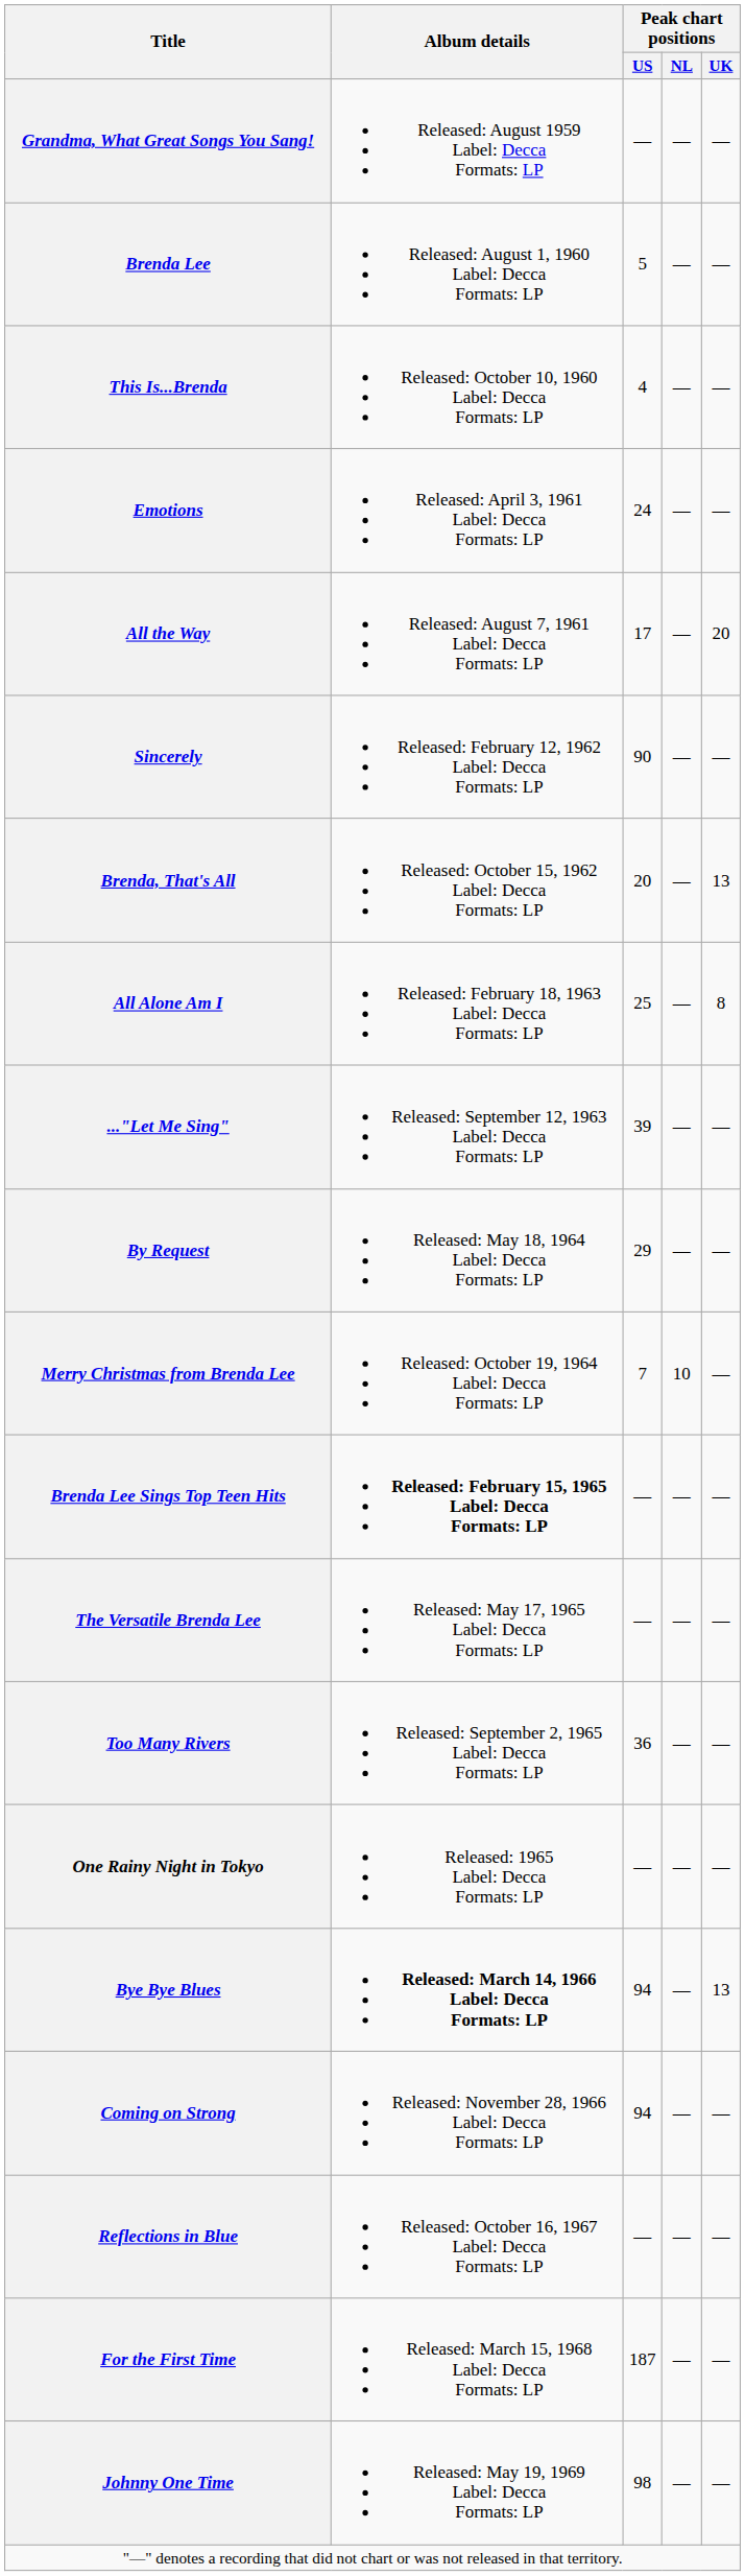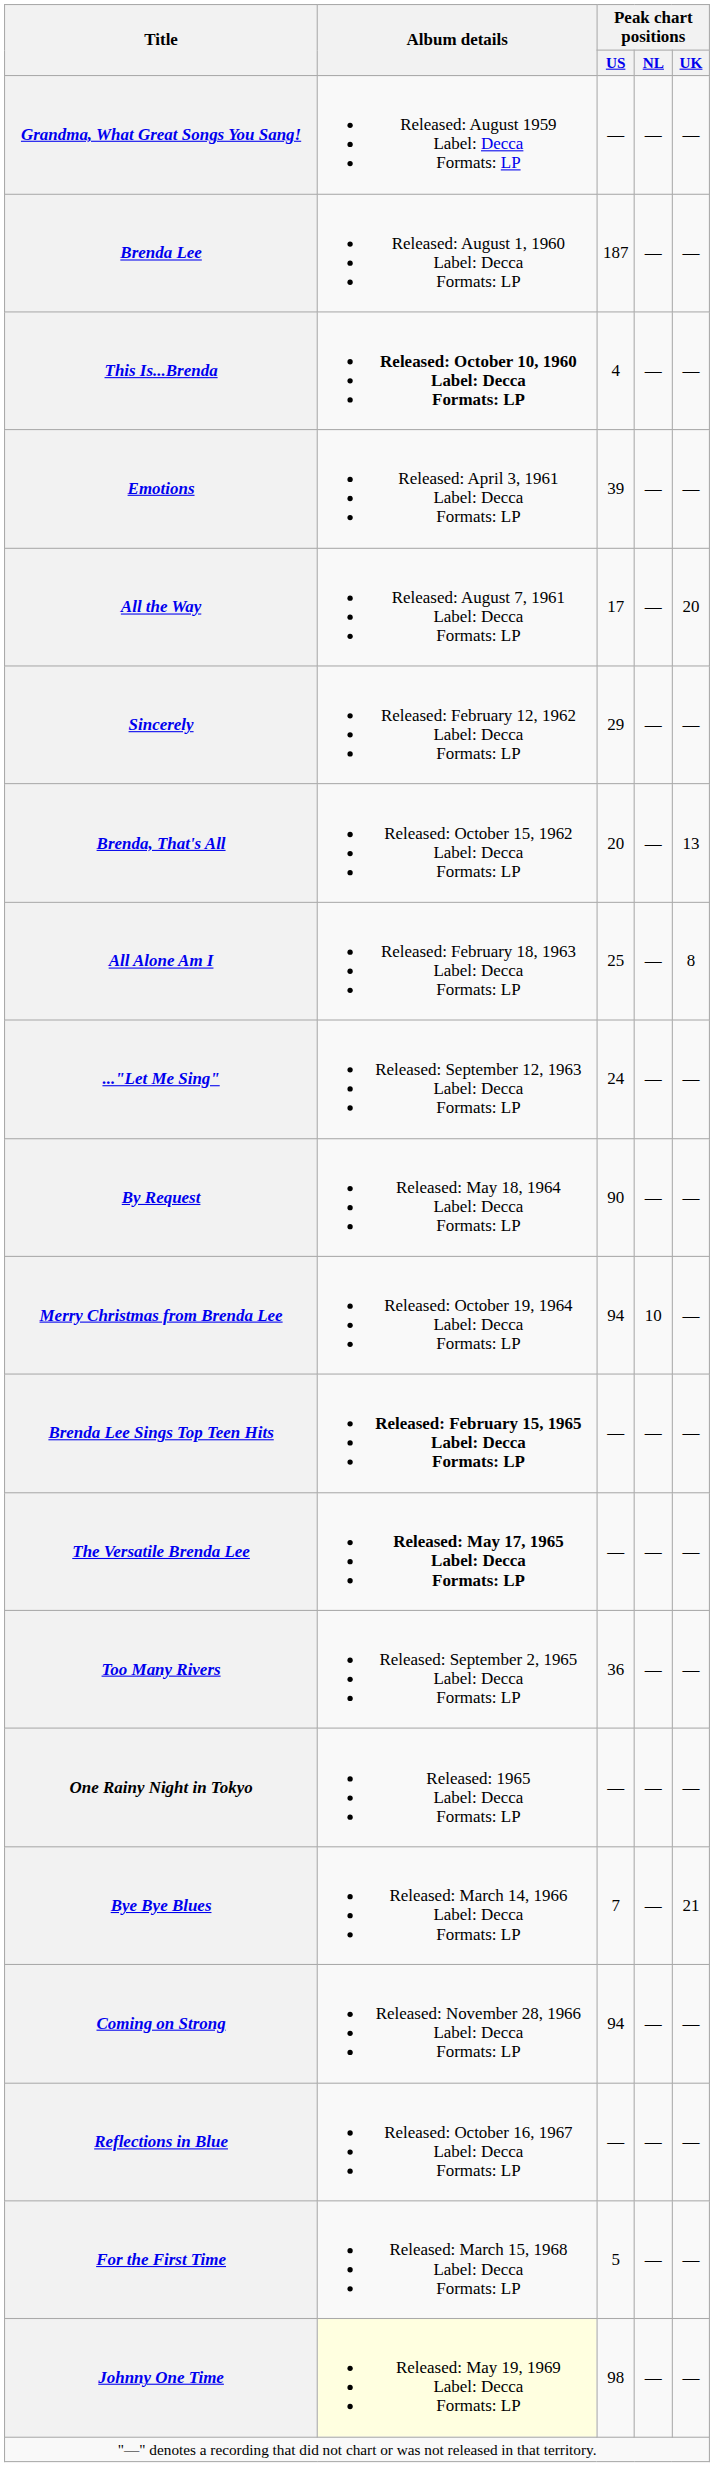 <table class="wikitable plainrowheaders" style="text-align:center;">
 <tr>
 <th scope="col" rowspan="2" style="width:18em;">Title</th>
 <th scope="col" rowspan="2" style="width:16em;">Album details</th>
 <th scope="col" colspan="3">Peak chart positions</th>
 </tr>
 <tr>
 <th scope="col" style="width:2em;font-size:90%;"><a href='#'>US</a><br></th>
 <th scope="col" style="width:2em;font-size:90%;"><a href='#'>NL</a><br></th>
 <th scope="col" style="width:2em;font-size:90%;"><a href='#'>UK</a><br></th>
 </tr>
 <tr>
 <th scope="row"><em><a href='#'>Grandma, What Great Songs You Sang!</a></em></th>
 <td><br><ul><li>Released: August 1959</li><li>Label: <a href='#'>Decca</a></li><li>Formats: <a href='#'>LP</a></li></ul></td>
 <td>—</td>
 <td>—</td>
 <td>—</td>
 </tr>
 <tr>
 <th scope="row"><em><a href='#'>Brenda Lee</a></em></th>
 <td><br><ul><li>Released: August 1, 1960</li><li>Label: Decca</li><li>Formats: LP</li></ul></td>
-<td>5</td>
+<td>187</td>
 <td>—</td>
 <td>—</td>
 </tr>
 <tr>
 <th scope="row"><em><a href='#'>This Is...Brenda</a></em></th>
-<td><br><ul><li>Released: October 10, 1960</li><li>Label: Decca</li><li>Formats: LP</li></ul></td>
+<td><strong><br><ul><li>Released: October 10, 1960</li><li>Label: Decca</li><li>Formats: LP</li></ul></strong></td>
 <td>4</td>
 <td>—</td>
 <td>—</td>
 </tr>
 <tr>
 <th scope="row"><em><a href='#'>Emotions</a></em></th>
 <td><br><ul><li>Released: April 3, 1961</li><li>Label: Decca</li><li>Formats: LP</li></ul></td>
-<td>24</td>
+<td>39</td>
 <td>—</td>
 <td>—</td>
 </tr>
 <tr>
 <th scope="row"><em><a href='#'>All the Way</a></em></th>
 <td><br><ul><li>Released: August 7, 1961</li><li>Label: Decca</li><li>Formats: LP</li></ul></td>
 <td>17</td>
 <td>—</td>
 <td>20</td>
 </tr>
 <tr>
 <th scope="row"><em><a href='#'>Sincerely</a></em></th>
 <td><br><ul><li>Released: February 12, 1962</li><li>Label: Decca</li><li>Formats: LP</li></ul></td>
-<td>90</td>
+<td>29</td>
 <td>—</td>
 <td>—</td>
 </tr>
 <tr>
 <th scope="row"><em><a href='#'>Brenda, That's All</a></em></th>
 <td><br><ul><li>Released: October 15, 1962</li><li>Label: Decca</li><li>Formats: LP</li></ul></td>
 <td>20</td>
 <td>—</td>
 <td>13</td>
 </tr>
 <tr>
 <th scope="row"><em><a href='#'>All Alone Am I</a></em></th>
 <td><br><ul><li>Released: February 18, 1963</li><li>Label: Decca</li><li>Formats: LP</li></ul></td>
 <td>25</td>
 <td>—</td>
 <td>8</td>
 </tr>
 <tr>
 <th scope="row"><em><a href='#'>..."Let Me Sing"</a></em></th>
 <td><br><ul><li>Released: September 12, 1963</li><li>Label: Decca</li><li>Formats: LP</li></ul></td>
-<td>39</td>
+<td>24</td>
 <td>—</td>
 <td>—</td>
 </tr>
 <tr>
 <th scope="row"><em><a href='#'>By Request</a></em></th>
 <td><br><ul><li>Released: May 18, 1964</li><li>Label: Decca</li><li>Formats: LP</li></ul></td>
-<td>29</td>
+<td>90</td>
 <td>—</td>
 <td>—</td>
 </tr>
 <tr>
 <th scope="row"><em><a href='#'>Merry Christmas from Brenda Lee</a></em></th>
 <td><br><ul><li>Released: October 19, 1964</li><li>Label: Decca</li><li>Formats: LP</li></ul></td>
-<td>7</td>
+<td>94</td>
 <td>10</td>
 <td>—</td>
 </tr>
 <tr>
 <th scope="row"><em><a href='#'>Brenda Lee Sings Top Teen Hits</a></em></th>
 <td><strong><br><ul><li>Released: February 15, 1965</li><li>Label: Decca</li><li>Formats: LP</li></ul></strong></td>
 <td>—</td>
 <td>—</td>
 <td>—</td>
 </tr>
 <tr>
 <th scope="row"><em><a href='#'>The Versatile Brenda Lee</a></em></th>
-<td><br><ul><li>Released: May 17, 1965</li><li>Label: Decca</li><li>Formats: LP</li></ul></td>
+<td><strong><br><ul><li>Released: May 17, 1965</li><li>Label: Decca</li><li>Formats: LP</li></ul></strong></td>
 <td>—</td>
 <td>—</td>
 <td>—</td>
 </tr>
 <tr>
 <th scope="row"><em><a href='#'>Too Many Rivers</a></em></th>
 <td><br><ul><li>Released: September 2, 1965</li><li>Label: Decca</li><li>Formats: LP</li></ul></td>
 <td>36</td>
 <td>—</td>
 <td>—</td>
 </tr>
 <tr>
 <th scope="row"><em>One Rainy Night in Tokyo</em></th>
 <td><br><ul><li>Released: 1965</li><li>Label: Decca</li><li>Formats: LP</li></ul></td>
 <td>—</td>
 <td>—</td>
 <td>—</td>
 </tr>
 <tr>
 <th scope="row"><em><a href='#'>Bye Bye Blues</a></em></th>
-<td><strong><br><ul><li>Released: March 14, 1966</li><li>Label: Decca</li><li>Formats: LP</li></ul></strong></td>
-<td>94</td>
+<td><br><ul><li>Released: March 14, 1966</li><li>Label: Decca</li><li>Formats: LP</li></ul></td>
+<td>7</td>
 <td>—</td>
-<td>13</td>
+<td>21</td>
 </tr>
 <tr>
 <th scope="row"><em><a href='#'>Coming on Strong</a></em></th>
 <td><br><ul><li>Released: November 28, 1966</li><li>Label: Decca</li><li>Formats: LP</li></ul></td>
 <td>94</td>
 <td>—</td>
 <td>—</td>
 </tr>
 <tr>
 <th scope="row"><em><a href='#'>Reflections in Blue</a></em></th>
 <td><br><ul><li>Released: October 16, 1967</li><li>Label: Decca</li><li>Formats: LP</li></ul></td>
 <td>—</td>
 <td>—</td>
 <td>—</td>
 </tr>
 <tr>
 <th scope="row"><em><a href='#'>For the First Time</a></em><br></th>
 <td><br><ul><li>Released: March 15, 1968</li><li>Label: Decca</li><li>Formats: LP</li></ul></td>
-<td>187</td>
+<td>5</td>
 <td>—</td>
 <td>—</td>
 </tr>
 <tr>
 <th scope="row"><em><a href='#'>Johnny One Time</a></em></th>
-<td><br><ul><li>Released: May 19, 1969</li><li>Label: Decca</li><li>Formats: LP</li></ul></td>
+<td style="background: lightyellow;"><br><ul><li>Released: May 19, 1969</li><li>Label: Decca</li><li>Formats: LP</li></ul></td>
 <td>98</td>
 <td>—</td>
 <td>—</td>
 </tr>
 <tr>
 <td colspan="5" style="font-size:90%">"—" denotes a recording that did not chart or was not released in that territory.</td>
 </tr>
 </table>
